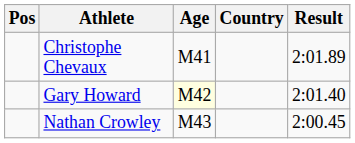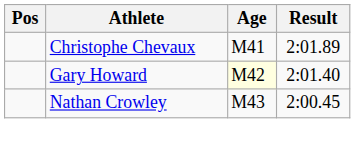 <table class="wikitable"  style="text-align:center; width:50%;">
 <tr>
 <th>Pos</th>
 <th>Athlete</th>
 <th>Age</th>
-<th>Country</th>
 <th>Result</th>
 </tr>
 <tr>
 <td align=center></td>
 <td align=left><a href='#'>Christophe Chevaux</a></td>
 <td align=left>M41</td>
-<td align=left></td>
 <td>2:01.89</td>
 </tr>
 <tr>
 <td align=center></td>
 <td align=left><a href='#'>Gary Howard</a></td>
 <td align=left style="background: lightyellow;">M42</td>
-<td align=left></td>
 <td>2:01.40</td>
 </tr>
 <tr>
 <td align=center></td>
 <td align=left><a href='#'>Nathan Crowley</a></td>
 <td align=left>M43</td>
-<td align=left></td>
 <td>2:00.45</td>
 </tr>
 </table>
